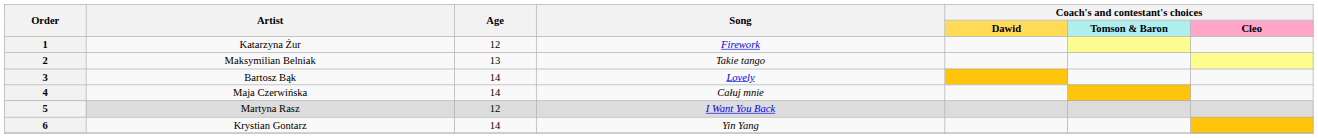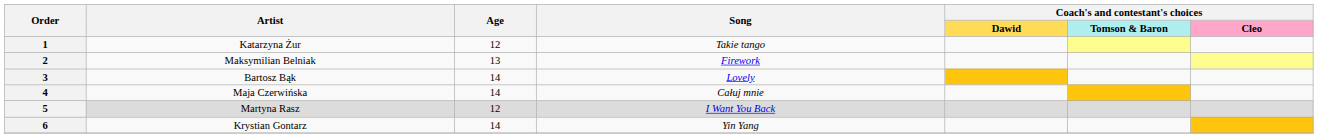 <table class="wikitable" style="text-align:center; line-height:17px; width:100%;">
 <tr>
 <th scope="col" rowspan="2" style="width:04%;">Order</th>
 <th scope="col" rowspan="2" style="width:18%;">Artist</th>
 <th scope="col" rowspan="2" style="width:04%;">Age</th>
 <th scope="col" rowspan="2" style="width:20%;">Song</th>
 <th colspan="3">Coach's and contestant's choices</th>
 </tr>
 <tr>
 <th style="width:06%; background:#ffdb58;">Dawid</th>
 <th style="width:06%; background:#afeeee;">Tomson & Baron</th>
 <th style="width:06%; background:#FFA6C9;">Cleo</th>
 </tr>
 <tr>
 <th>1</th>
 <td>Katarzyna Żur</td>
 <td>12</td>
-<td><em><a href='#'>Firework</a></em></td>
+<td><em>Takie tango</em></td>
 <td></td>
 <td style="background:#fdfc8f;"></td>
 <td></td>
 </tr>
 <tr>
 <th>2</th>
 <td>Maksymilian Belniak</td>
 <td>13</td>
-<td><em>Takie tango</em></td>
+<td><em><a href='#'>Firework</a></em></td>
 <td></td>
 <td></td>
 <td style="background:#fdfc8f;"></td>
 </tr>
 <tr>
 <th>3</th>
 <td>Bartosz Bąk</td>
 <td>14</td>
 <td><em><a href='#'>Lovely</a></em></td>
 <td style="background:#FFC40C;"></td>
 <td></td>
 <td></td>
 </tr>
 <tr>
 <th>4</th>
 <td>Maja Czerwińska</td>
 <td>14</td>
 <td><em>Całuj mnie</em></td>
 <td></td>
 <td style="background:#FFC40C;"></td>
 <td></td>
 </tr>
 <tr style="background:#DCDCDC;">
 <th>5</th>
 <td>Martyna Rasz</td>
 <td>12</td>
 <td><em><a href='#'>I Want You Back</a></em></td>
 <td></td>
 <td></td>
 <td></td>
 </tr>
 <tr>
 <th>6</th>
 <td>Krystian Gontarz </td>
 <td>14</td>
 <td><em>Yin Yang</em></td>
 <td></td>
 <td></td>
 <td style="background:#FFC40C;"></td>
 </tr>
 <tr>
 </tr>
 </table>
